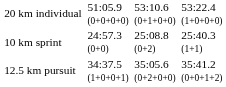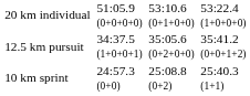 <table>
 <tr>
 <td>20 km individual<br><em></em></td>
 <td></td>
 <td>51:05.9<br><small>(0+0+0+0)</small></td>
 <td></td>
 <td>53:10.6<br><small>(0+1+0+0)</small></td>
 <td></td>
 <td>53:22.4<br><small>(1+0+0+0)</small></td>
 </tr>
 <tr>
+<td>12.5 km pursuit<br><em></em></td>
+<td></td>
+<td>34:37.5<br><small>(1+0+0+1)</small></td>
+<td></td>
+<td>35:05.6<br><small>(0+2+0+0)</small></td>
+<td></td>
+<td>35:41.2<br><small>(0+0+1+2)</small></td>
+</tr>
+<tr>
 <td>10 km sprint<br><em></em></td>
 <td></td>
 <td>24:57.3<br><small>(0+0)</small></td>
 <td></td>
 <td>25:08.8<br><small>(0+2)</small></td>
 <td></td>
 <td>25:40.3<br><small>(1+1)</small></td>
 </tr>
-<tr>
-<td>12.5 km pursuit<br><em></em></td>
-<td></td>
-<td>34:37.5<br><small>(1+0+0+1)</small></td>
-<td></td>
-<td>35:05.6<br><small>(0+2+0+0)</small></td>
-<td></td>
-<td>35:41.2<br><small>(0+0+1+2)</small></td>
-</tr>
 </table>
